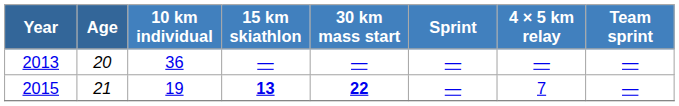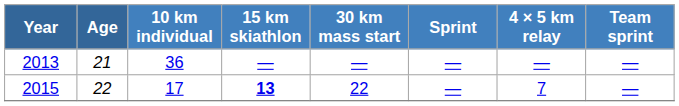 <table class="wikitable" style="font-size:95%; text-align:center; border:grey solid 1px; border-collapse:collapse; background:#ffffff;">
 <tr>
 <th style="background-color:#369; color:white; width:60px;"> Year </th>
 <th style="background-color:#369; color:white; width:40px;"> Age </th>
 <th style="background-color:#4180be; color:white; width:75px;"> 10 km <br> individual </th>
 <th style="background-color:#4180be; color:white; width:75px;"> 15 km <br> skiathlon </th>
 <th style="background-color:#4180be; color:white; width:75px;"> 30 km <br> mass start </th>
 <th style="background-color:#4180be; color:white; width:75px;"> Sprint </th>
 <th style="background-color:#4180be; color:white; width:75px;"> 4 × 5 km <br> relay </th>
 <th style="background-color:#4180be; color:white; width:75px;"> Team <br> sprint </th>
 </tr>
 <tr>
 <td><a href='#'>2013</a></td>
-<td><em>20</em></td>
+<td><em>21</em></td>
 <td><a href='#'>36</a></td>
 <td><a href='#'>—</a></td>
 <td><a href='#'>—</a></td>
 <td><a href='#'>—</a></td>
 <td><a href='#'>—</a></td>
 <td><a href='#'>—</a></td>
 </tr>
 <tr>
 <td><a href='#'>2015</a></td>
-<td><em>21</em></td>
-<td><a href='#'>19</a></td>
+<td><em>22</em></td>
+<td><a href='#'>17</a></td>
 <td><strong><a href='#'>13</a></strong></td>
-<td><strong><a href='#'>22</a></strong></td>
+<td><a href='#'>22</a></td>
 <td><a href='#'>—</a></td>
 <td><a href='#'>7</a></td>
 <td><a href='#'>—</a></td>
 </tr>
 <tr>
 </tr>
 </table>
